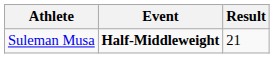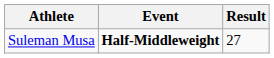 <table class=wikitable style=font-size:90%>
 <tr>
 <th>Athlete</th>
 <th>Event</th>
 <th>Result</th>
 </tr>
 <tr>
 <td><a href='#'>Suleman Musa</a></td>
 <td><strong>Half-Middleweight</strong></td>
-<td>21</td>
+<td>27</td>
 </tr>
 </table>
